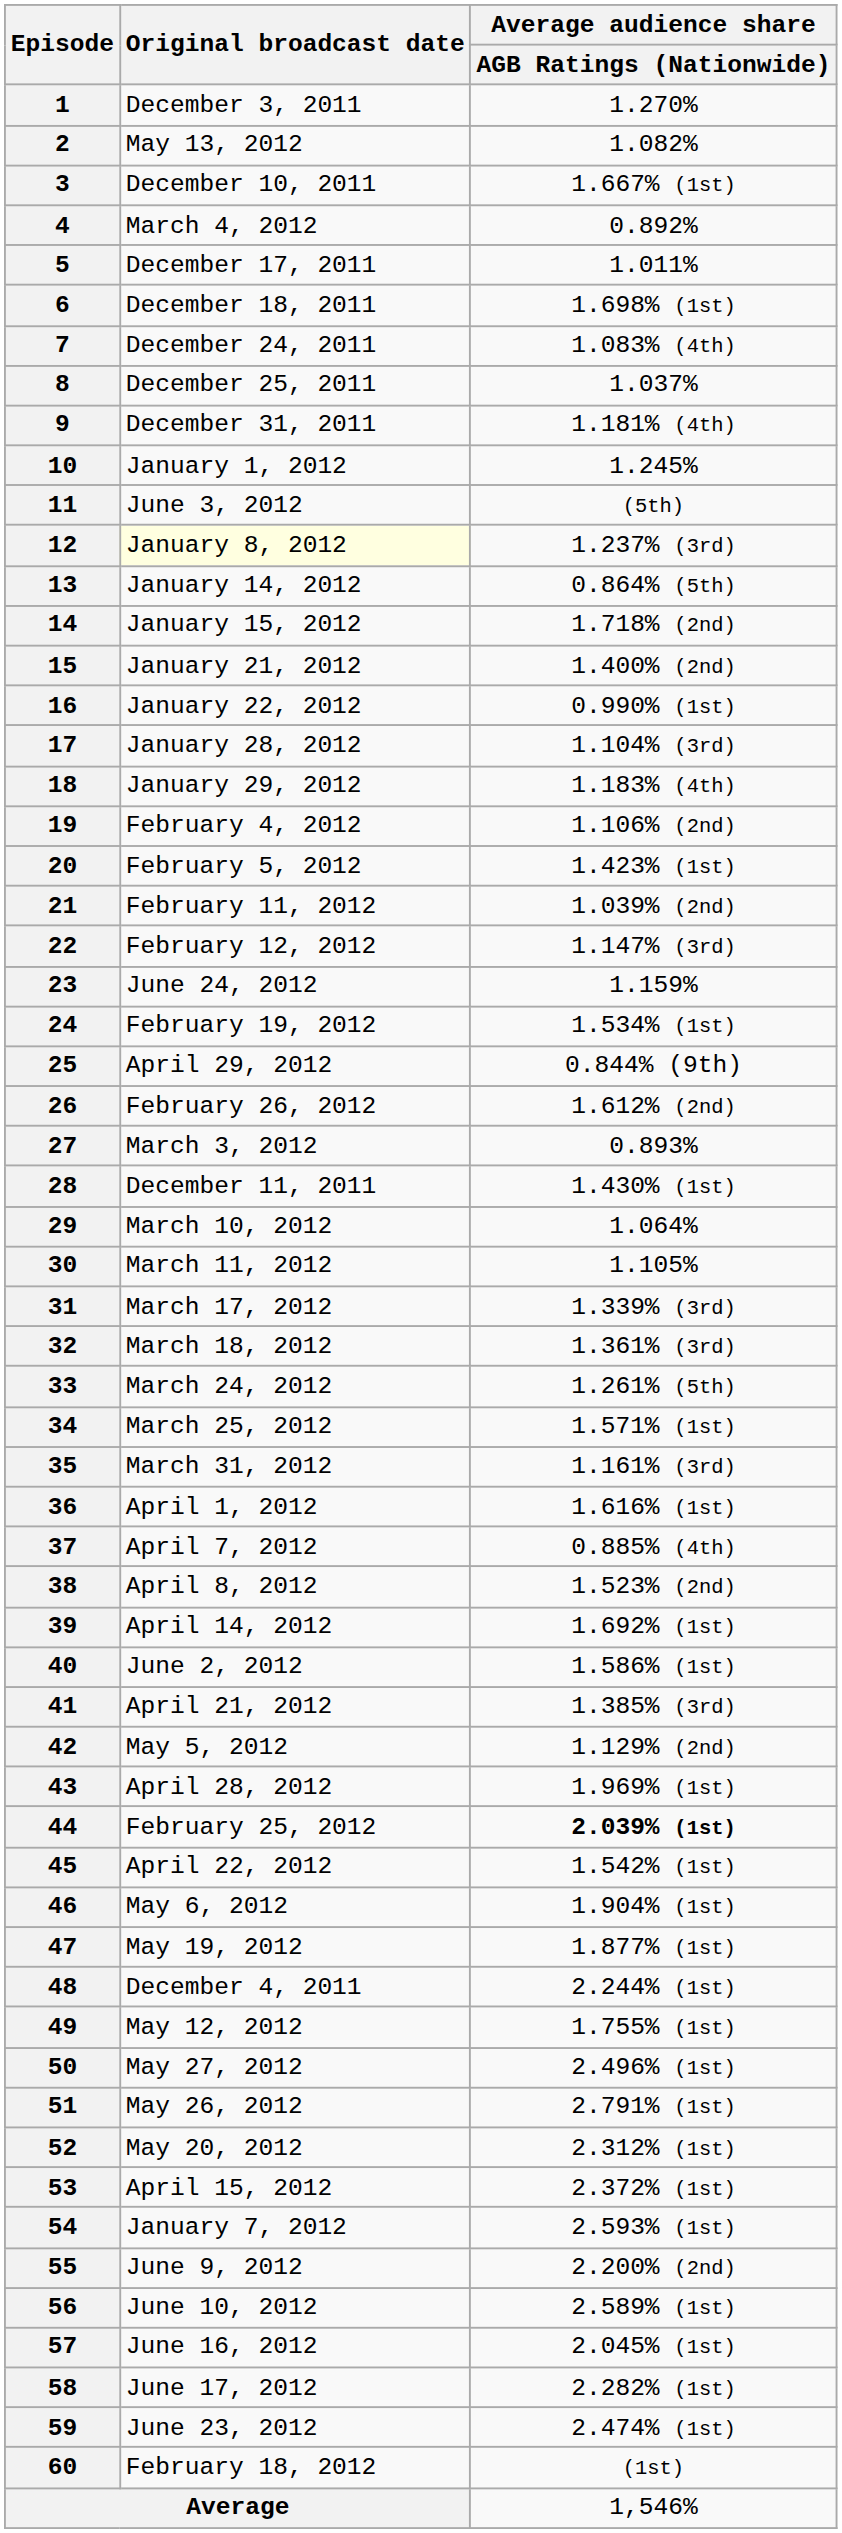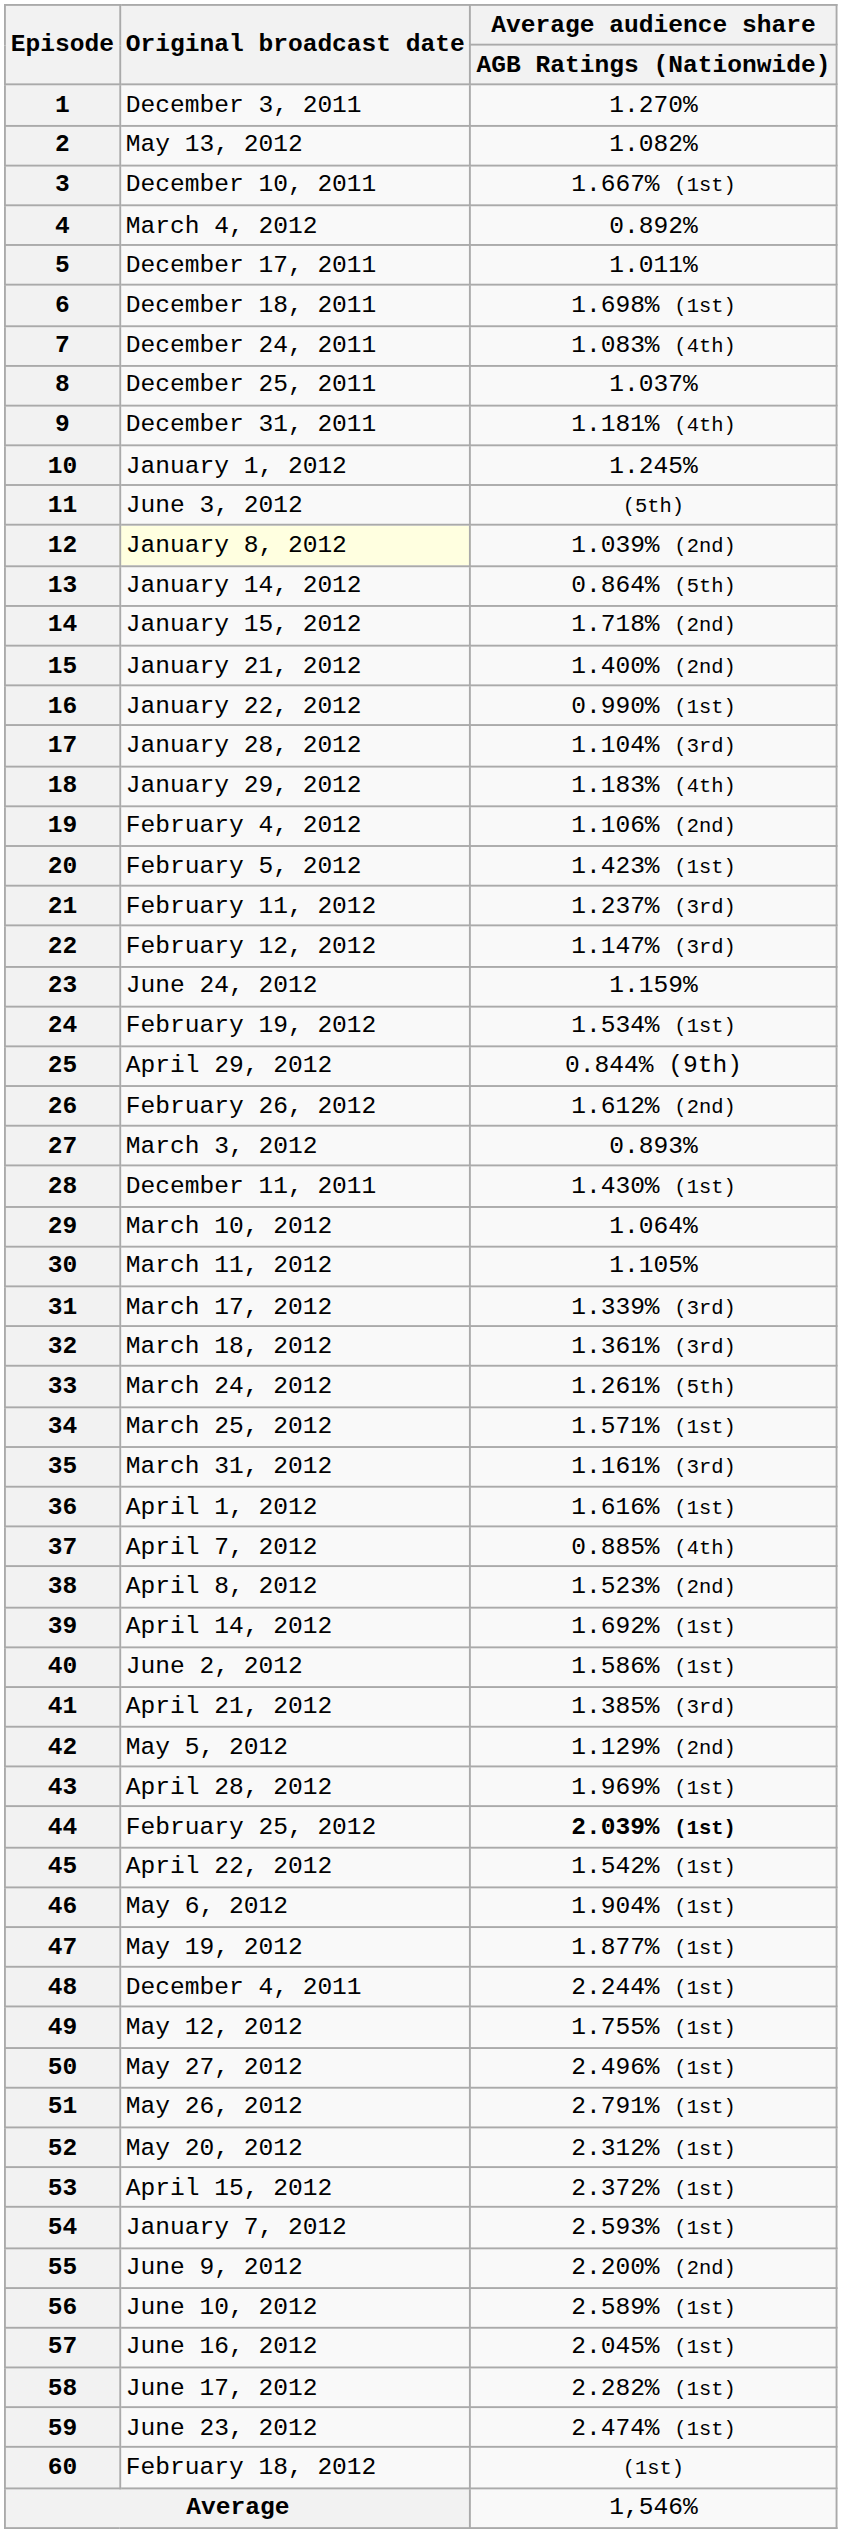 <table class="wikitable">
 <tr>
 <th rowspan="2">Episode</th>
 <th rowspan="2"><strong>Original broadcast date</strong></th>
 <th><strong>Average audience share</strong></th>
 </tr>
 <tr>
 <th>AGB Ratings (Nationwide)</th>
 </tr>
 <tr>
 <th>1</th>
 <td>December 3, 2011</td>
 <td style="text-align:center;">1.270%</td>
 </tr>
 <tr>
 <th>2</th>
 <td>May 13, 2012</td>
 <td style="text-align:center;">1.082%</td>
 </tr>
 <tr>
 <th>3</th>
 <td>December 10, 2011</td>
 <td style="text-align:center;">1.667% <small>(1st)</small></td>
 </tr>
 <tr>
 <th>4</th>
 <td>March 4, 2012</td>
 <td style="text-align:center;">0.892%</td>
 </tr>
 <tr>
 <th>5</th>
 <td>December 17, 2011</td>
 <td style="text-align:center;">1.011%</td>
 </tr>
 <tr>
 <th>6</th>
 <td>December 18, 2011</td>
 <td style="text-align:center;">1.698% <small>(1st)</small></td>
 </tr>
 <tr>
 <th>7</th>
 <td>December 24, 2011</td>
 <td style="text-align:center;">1.083% <small>(4th)</small></td>
 </tr>
 <tr>
 <th>8</th>
 <td>December 25, 2011</td>
 <td style="text-align:center;">1.037%</td>
 </tr>
 <tr>
 <th>9</th>
 <td>December 31, 2011</td>
 <td style="text-align:center;">1.181% <small>(4th)</small></td>
 </tr>
 <tr>
 <th>10</th>
 <td>January 1, 2012</td>
 <td style="text-align:center;">1.245%</td>
 </tr>
 <tr>
 <th>11</th>
 <td>June 3, 2012</td>
 <td style="text-align:center;"> <small>(5th)</small></td>
 </tr>
 <tr>
 <th>12</th>
 <td style="background: lightyellow;">January 8, 2012</td>
-<td style="text-align:center;">1.237% <small>(3rd)</small></td>
+<td style="text-align:center;">1.039% <small>(2nd)</small></td>
 </tr>
 <tr>
 <th>13</th>
 <td>January 14, 2012</td>
 <td style="text-align:center;">0.864% <small>(5th)</small></td>
 </tr>
 <tr>
 <th>14</th>
 <td>January 15, 2012</td>
 <td style="text-align:center;">1.718% <small>(2nd)</small></td>
 </tr>
 <tr>
 <th>15</th>
 <td>January 21, 2012</td>
 <td style="text-align:center;">1.400% <small>(2nd)</small></td>
 </tr>
 <tr>
 <th>16</th>
 <td>January 22, 2012</td>
 <td style="text-align:center;">0.990% <small>(1st)</small></td>
 </tr>
 <tr>
 <th>17</th>
 <td>January 28, 2012</td>
 <td style="text-align:center;">1.104% <small>(3rd)</small></td>
 </tr>
 <tr>
 <th>18</th>
 <td>January 29, 2012</td>
 <td style="text-align:center;">1.183% <small>(4th)</small></td>
 </tr>
 <tr>
 <th>19</th>
 <td>February 4, 2012</td>
 <td style="text-align:center;">1.106% <small>(2nd)</small></td>
 </tr>
 <tr>
 <th>20</th>
 <td>February 5, 2012</td>
 <td style="text-align:center;">1.423% <small>(1st)</small></td>
 </tr>
 <tr>
 <th>21</th>
 <td>February 11, 2012</td>
-<td style="text-align:center;">1.039% <small>(2nd)</small></td>
+<td style="text-align:center;">1.237% <small>(3rd)</small></td>
 </tr>
 <tr>
 <th>22</th>
 <td>February 12, 2012</td>
 <td style="text-align:center;">1.147% <small>(3rd)</small></td>
 </tr>
 <tr>
 <th>23</th>
 <td>June 24, 2012</td>
 <td style="text-align:center;">1.159%</td>
 </tr>
 <tr>
 <th>24</th>
 <td>February 19, 2012</td>
 <td style="text-align:center;">1.534% <small>(1st)</small></td>
 </tr>
 <tr>
 <th>25</th>
 <td>April 29, 2012</td>
 <td style="text-align:center;">0.844% (9th)</td>
 </tr>
 <tr>
 <th>26</th>
 <td>February 26, 2012</td>
 <td style="text-align:center;">1.612% <small>(2nd)</small></td>
 </tr>
 <tr>
 <th>27</th>
 <td>March 3, 2012</td>
 <td style="text-align:center;">0.893%</td>
 </tr>
 <tr>
 <th>28</th>
 <td>December 11, 2011</td>
 <td style="text-align:center;">1.430% <small>(1st)</small></td>
 </tr>
 <tr>
 <th>29</th>
 <td>March 10, 2012</td>
 <td style="text-align:center;">1.064%</td>
 </tr>
 <tr>
 <th>30</th>
 <td>March 11, 2012</td>
 <td style="text-align:center;">1.105%</td>
 </tr>
 <tr>
 <th>31</th>
 <td>March 17, 2012</td>
 <td style="text-align:center;">1.339% <small>(3rd)</small></td>
 </tr>
 <tr>
 <th>32</th>
 <td>March 18, 2012</td>
 <td style="text-align:center;">1.361% <small>(3rd)</small></td>
 </tr>
 <tr>
 <th>33</th>
 <td>March 24, 2012</td>
 <td style="text-align:center;">1.261% <small>(5th)</small></td>
 </tr>
 <tr>
 <th>34</th>
 <td>March 25, 2012</td>
 <td style="text-align:center;">1.571% <small>(1st)</small></td>
 </tr>
 <tr>
 <th>35</th>
 <td>March 31, 2012</td>
 <td style="text-align:center;">1.161% <small>(3rd)</small></td>
 </tr>
 <tr>
 <th>36</th>
 <td>April 1, 2012</td>
 <td style="text-align:center;">1.616% <small>(1st)</small></td>
 </tr>
 <tr>
 <th>37</th>
 <td>April 7, 2012</td>
 <td style="text-align:center;">0.885% <small>(4th)</small></td>
 </tr>
 <tr>
 <th>38</th>
 <td>April 8, 2012</td>
 <td style="text-align:center;">1.523% <small>(2nd)</small></td>
 </tr>
 <tr>
 <th>39</th>
 <td>April 14, 2012</td>
 <td style="text-align:center;">1.692% <small>(1st)</small></td>
 </tr>
 <tr>
 <th>40</th>
 <td>June 2, 2012</td>
 <td style="text-align:center;">1.586% <small>(1st)</small></td>
 </tr>
 <tr>
 <th>41</th>
 <td>April 21, 2012</td>
 <td style="text-align:center;">1.385% <small>(3rd)</small></td>
 </tr>
 <tr>
 <th>42</th>
 <td>May 5, 2012</td>
 <td style="text-align:center;">1.129% <small>(2nd)</small></td>
 </tr>
 <tr>
 <th>43</th>
 <td>April 28, 2012</td>
 <td style="text-align:center;">1.969% <small>(1st)</small></td>
 </tr>
 <tr>
 <th>44</th>
 <td>February 25, 2012</td>
 <td style="text-align:center;"><strong>2.039% <small>(1st)</small></strong></td>
 </tr>
 <tr>
 <th>45</th>
 <td>April 22, 2012</td>
 <td style="text-align:center;">1.542% <small>(1st)</small></td>
 </tr>
 <tr>
 <th>46</th>
 <td>May 6, 2012</td>
 <td style="text-align:center;">1.904% <small>(1st)</small></td>
 </tr>
 <tr>
 <th>47</th>
 <td>May 19, 2012</td>
 <td style="text-align:center;">1.877% <small>(1st)</small></td>
 </tr>
 <tr>
 <th>48</th>
 <td>December 4, 2011</td>
 <td style="text-align:center;">2.244% <small>(1st)</small></td>
 </tr>
 <tr>
 <th>49</th>
 <td>May 12, 2012</td>
 <td style="text-align:center;">1.755% <small>(1st)</small></td>
 </tr>
 <tr>
 <th>50</th>
 <td>May 27, 2012</td>
 <td style="text-align:center;">2.496% <small>(1st)</small></td>
 </tr>
 <tr>
 <th>51</th>
 <td>May 26, 2012</td>
 <td style="text-align:center;">2.791% <small>(1st)</small></td>
 </tr>
 <tr>
 <th>52</th>
 <td>May 20, 2012</td>
 <td style="text-align:center;">2.312% <small>(1st)</small></td>
 </tr>
 <tr>
 <th>53</th>
 <td>April 15, 2012</td>
 <td style="text-align:center;">2.372% <small>(1st)</small></td>
 </tr>
 <tr>
 <th>54</th>
 <td>January 7, 2012</td>
 <td style="text-align:center;">2.593% <small>(1st)</small></td>
 </tr>
 <tr>
 <th>55</th>
 <td>June 9, 2012</td>
 <td style="text-align:center;">2.200% <small>(2nd)</small></td>
 </tr>
 <tr>
 <th>56</th>
 <td>June 10, 2012</td>
 <td style="text-align:center;">2.589% <small>(1st)</small></td>
 </tr>
 <tr>
 <th>57</th>
 <td>June 16, 2012</td>
 <td style="text-align:center;">2.045% <small>(1st)</small></td>
 </tr>
 <tr>
 <th>58</th>
 <td>June 17, 2012</td>
 <td style="text-align:center;">2.282% <small>(1st)</small></td>
 </tr>
 <tr>
 <th>59</th>
 <td>June 23, 2012</td>
 <td style="text-align:center;">2.474% <small>(1st)</small></td>
 </tr>
 <tr>
 <th>60</th>
 <td>February 18, 2012</td>
 <td style="text-align:center;"> <small>(1st)</small></td>
 </tr>
 <tr>
 <th colspan="2">Average</th>
 <td style="text-align:center;">1,546%</td>
 </tr>
 </table>
